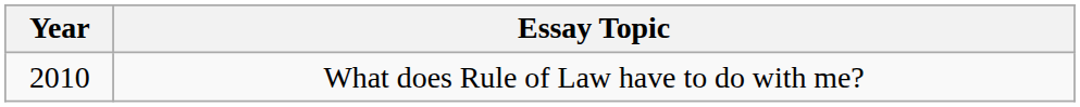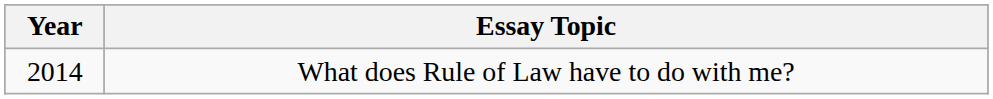 <table class="wikitable" style="text-align:center;">
 <tr>
 <th width=50>Year</th>
 <th width=500>Essay Topic</th>
 </tr>
 <tr>
-<td>2010</td>
+<td>2014</td>
 <td>What does Rule of Law have to do with me?</td>
 </tr>
 </table>
